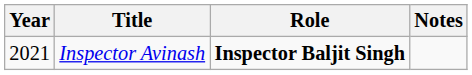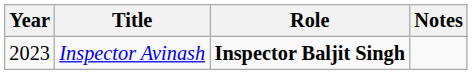 <table class="wikitable">
 <tr>
 <th>Year</th>
 <th>Title</th>
 <th>Role</th>
 <th>Notes</th>
 </tr>
 <tr>
-<td>2021</td>
+<td>2023</td>
 <td><em><a href='#'>Inspector Avinash</a></em></td>
 <td><strong>Inspector Baljit Singh</strong></td>
 <td></td>
 </tr>
 </table>
